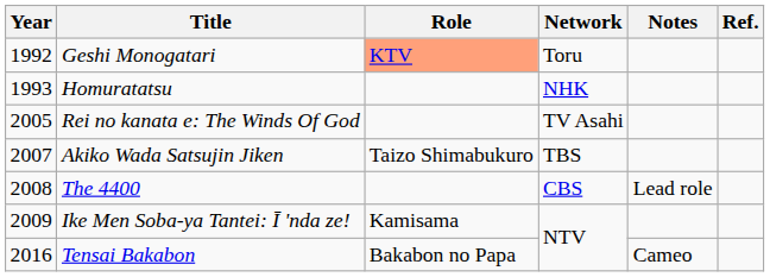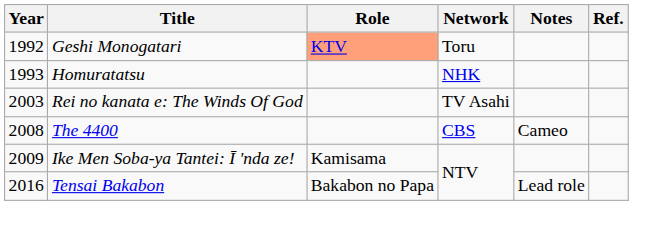 <table class="wikitable">
 <tr>
 <th>Year</th>
 <th>Title</th>
 <th>Role</th>
 <th>Network</th>
 <th>Notes</th>
 <th>Ref.</th>
 </tr>
 <tr>
 <td>1992</td>
 <td><em>Geshi Monogatari</em></td>
 <td style="background: lightsalmon;"><a href='#'>KTV</a></td>
 <td>Toru</td>
 <td></td>
 <td></td>
 </tr>
 <tr>
 <td>1993</td>
 <td><em>Homuratatsu</em></td>
 <td></td>
 <td><a href='#'>NHK</a></td>
 <td></td>
 <td></td>
 </tr>
 <tr>
-<td>2005</td>
+<td>2003</td>
 <td><em>Rei no kanata e: The Winds Of God</em></td>
 <td></td>
 <td>TV Asahi</td>
-<td></td>
-<td></td>
-</tr>
-<tr>
-<td>2007</td>
-<td><em>Akiko Wada Satsujin Jiken</em></td>
-<td>Taizo Shimabukuro</td>
-<td>TBS</td>
 <td></td>
 <td></td>
 </tr>
 <tr>
 <td>2008</td>
 <td><em><a href='#'>The 4400</a></em></td>
 <td></td>
 <td><a href='#'>CBS</a></td>
-<td>Lead role</td>
+<td>Cameo</td>
 <td></td>
 </tr>
 <tr>
 <td>2009</td>
 <td><em>Ike Men Soba-ya Tantei: Ī 'nda ze!</em></td>
 <td>Kamisama</td>
 <td rowspan="2">NTV</td>
 <td></td>
 <td></td>
 </tr>
 <tr>
 <td>2016</td>
 <td><em><a href='#'>Tensai Bakabon</a></em></td>
 <td>Bakabon no Papa</td>
-<td>Cameo</td>
+<td>Lead role</td>
 <td></td>
 </tr>
 </table>
